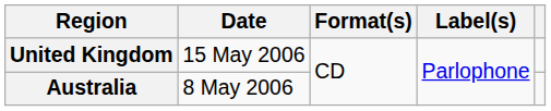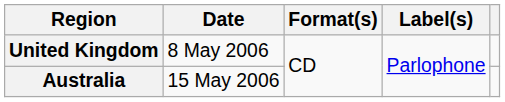 <table class="wikitable plainrowheaders">
 <tr>
 <th scope="col">Region</th>
 <th scope="col">Date</th>
 <th scope="col">Format(s)</th>
 <th scope="col">Label(s)</th>
 <th scope="col"></th>
 </tr>
 <tr>
 <th scope="row">United Kingdom</th>
-<td>15 May 2006</td>
+<td>8 May 2006</td>
 <td rowspan="2">CD</td>
 <td rowspan="2"><a href='#'>Parlophone</a></td>
 <td></td>
 </tr>
 <tr>
 <th scope="row">Australia</th>
-<td>8 May 2006</td>
+<td>15 May 2006</td>
 <td></td>
 </tr>
 </table>
